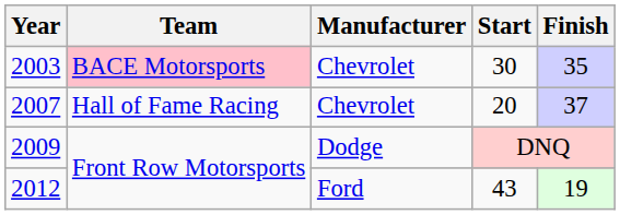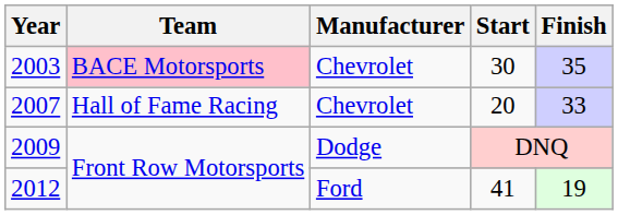 <table class="wikitable" style="font-size: 90%;">
 <tr>
 <th>Year</th>
 <th>Team</th>
 <th>Manufacturer</th>
 <th>Start</th>
 <th>Finish</th>
 </tr>
 <tr>
 <td><a href='#'>2003</a></td>
 <td style="background: pink;"><a href='#'>BACE Motorsports</a></td>
 <td><a href='#'>Chevrolet</a></td>
 <td align=center>30</td>
 <td align=center style="background:#CFCFFF;">35</td>
 </tr>
 <tr>
 <td><a href='#'>2007</a></td>
 <td><a href='#'>Hall of Fame Racing</a></td>
 <td><a href='#'>Chevrolet</a></td>
 <td align=center>20</td>
-<td align=center style="background:#CFCFFF;">37</td>
+<td align=center style="background:#CFCFFF;">33</td>
 </tr>
 <tr>
 <td><a href='#'>2009</a></td>
 <td rowspan=2><a href='#'>Front Row Motorsports</a></td>
 <td><a href='#'>Dodge</a></td>
 <td colspan=2 align=center style="background:#FFCFCF;">DNQ</td>
 </tr>
 <tr>
 <td><a href='#'>2012</a></td>
 <td><a href='#'>Ford</a></td>
-<td align=center>43</td>
+<td align=center>41</td>
 <td align=center style="background:#DFFFDF;">19</td>
 </tr>
 </table>
